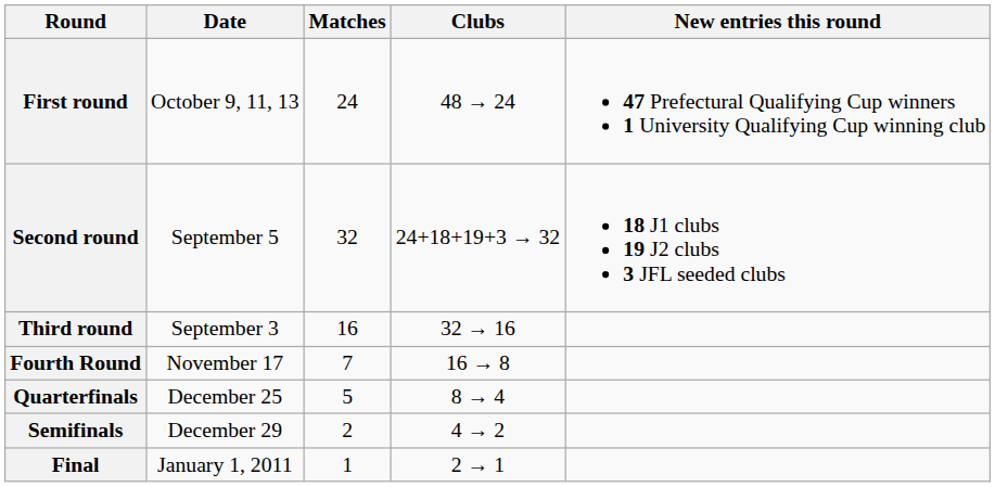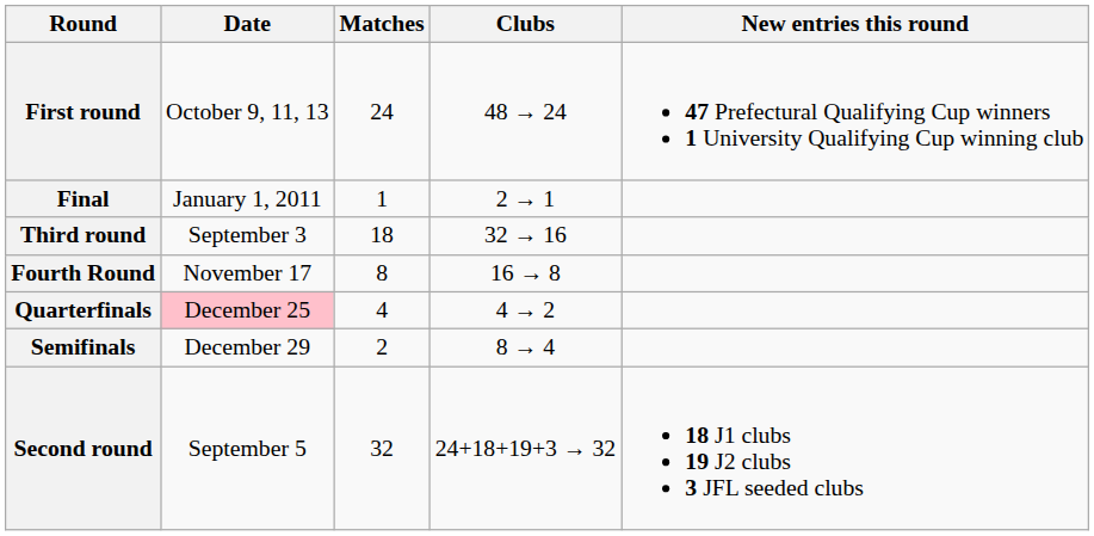 <table class="wikitable" style="text-align: center">
 <tr>
 <th>Round</th>
 <th>Date</th>
 <th>Matches</th>
 <th width=100>Clubs</th>
 <th>New entries this round</th>
 </tr>
 <tr>
 <th>First round</th>
 <td>October 9, 11, 13</td>
 <td>24</td>
 <td>48 → 24</td>
 <td align=left><br><ul><li><strong>47</strong> Prefectural Qualifying Cup winners</li><li><strong>1</strong> University Qualifying Cup winning club</li></ul></td>
 </tr>
 <tr>
+<th>Final</th>
+<td>January 1, 2011</td>
+<td>1</td>
+<td>2 → 1</td>
+<td></td>
+</tr>
+<tr>
+<th>Third round</th>
+<td>September 3</td>
+<td>18</td>
+<td>32 → 16</td>
+<td></td>
+</tr>
+<tr>
+<th>Fourth Round</th>
+<td>November 17</td>
+<td>8</td>
+<td>16 → 8</td>
+<td></td>
+</tr>
+<tr>
+<th>Quarterfinals</th>
+<td style="background: pink;">December 25</td>
+<td>4</td>
+<td>4 → 2</td>
+<td></td>
+</tr>
+<tr>
+<th>Semifinals</th>
+<td>December 29</td>
+<td>2</td>
+<td>8 → 4</td>
+<td></td>
+</tr>
+<tr>
 <th>Second round</th>
 <td>September 5</td>
 <td>32</td>
 <td>24+18+19+3 → 32</td>
 <td align=left><br><ul><li><strong>18</strong> J1 clubs</li><li><strong>19</strong> J2 clubs</li><li><strong>3</strong> JFL seeded clubs</li></ul></td>
 </tr>
-<tr>
-<th>Third round</th>
-<td>September 3</td>
-<td>16</td>
-<td>32 → 16</td>
-<td></td>
-</tr>
-<tr>
-<th>Fourth Round</th>
-<td>November 17</td>
-<td>7</td>
-<td>16 → 8</td>
-<td></td>
-</tr>
-<tr>
-<th>Quarterfinals</th>
-<td>December 25</td>
-<td>5</td>
-<td>8 → 4</td>
-<td></td>
-</tr>
-<tr>
-<th>Semifinals</th>
-<td>December 29</td>
-<td>2</td>
-<td>4 → 2</td>
-<td></td>
-</tr>
-<tr>
-<th>Final</th>
-<td>January 1, 2011</td>
-<td>1</td>
-<td>2 → 1</td>
-<td></td>
-</tr>
 </table>
